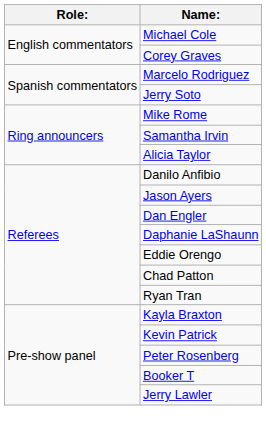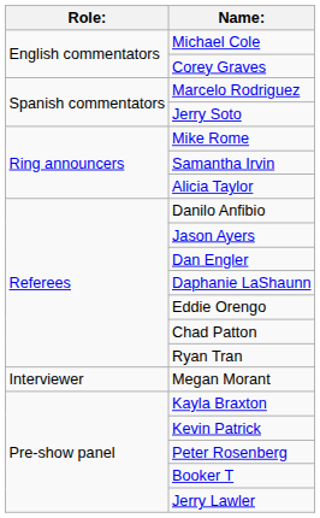 <table class=wikitable style="font-size:90%; margin: 0.5em 0 0.5em 1em; float: right; clear: right;">
 <tr>
 <th>Role:</th>
 <th>Name:</th>
 </tr>
 <tr>
 <td rowspan=2>English commentators</td>
 <td><a href='#'>Michael Cole</a></td>
 </tr>
 <tr>
 <td><a href='#'>Corey Graves</a></td>
 </tr>
 <tr>
 <td rowspan=2>Spanish commentators</td>
 <td><a href='#'>Marcelo Rodriguez</a></td>
 </tr>
 <tr>
 <td><a href='#'>Jerry Soto</a></td>
 </tr>
 <tr>
 <td rowspan=3><a href='#'>Ring announcers</a></td>
 <td><a href='#'>Mike Rome</a> </td>
 </tr>
 <tr>
 <td><a href='#'>Samantha Irvin</a> </td>
 </tr>
 <tr>
 <td><a href='#'>Alicia Taylor</a> </td>
 </tr>
 <tr>
 <td rowspan=7><a href='#'>Referees</a></td>
 <td>Danilo Anfibio</td>
 </tr>
 <tr>
 <td><a href='#'>Jason Ayers</a></td>
 </tr>
 <tr>
 <td><a href='#'>Dan Engler</a></td>
 </tr>
 <tr>
 <td><a href='#'>Daphanie LaShaunn</a></td>
 </tr>
 <tr>
 <td>Eddie Orengo</td>
 </tr>
 <tr>
 <td>Chad Patton</td>
 </tr>
 <tr>
 <td>Ryan Tran</td>
 </tr>
 <tr>
+<td>Interviewer</td>
+<td>Megan Morant</td>
+</tr>
+<tr>
 <td rowspan="5">Pre-show panel</td>
 <td><a href='#'>Kayla Braxton</a></td>
 </tr>
 <tr>
 <td><a href='#'>Kevin Patrick</a></td>
 </tr>
 <tr>
 <td><a href='#'>Peter Rosenberg</a></td>
 </tr>
 <tr>
 <td><a href='#'>Booker T</a></td>
 </tr>
 <tr>
 <td><a href='#'>Jerry Lawler</a></td>
 </tr>
 </table>
